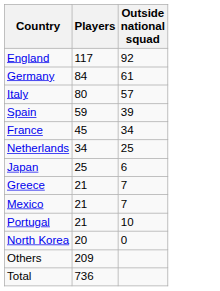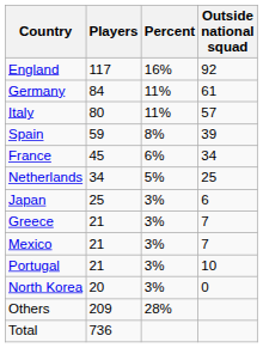 <table class="wikitable sortable">
 <tr>
 <th>Country</th>
 <th>Players</th>
+<th>Percent</th>
 <th>Outside <br> national <br> squad</th>
 </tr>
 <tr>
 <td> <a href='#'>England</a></td>
 <td>117</td>
+<td>16%</td>
 <td>92</td>
 </tr>
 <tr>
 <td> <a href='#'>Germany</a></td>
 <td>84</td>
+<td>11%</td>
 <td>61</td>
 </tr>
 <tr>
 <td> <a href='#'>Italy</a></td>
 <td>80</td>
+<td>11%</td>
 <td>57</td>
 </tr>
 <tr>
 <td> <a href='#'>Spain</a></td>
 <td>59</td>
+<td>8%</td>
 <td>39</td>
 </tr>
 <tr>
 <td> <a href='#'>France</a></td>
 <td>45</td>
+<td>6%</td>
 <td>34</td>
 </tr>
 <tr>
 <td> <a href='#'>Netherlands</a></td>
 <td>34</td>
+<td>5%</td>
 <td>25</td>
 </tr>
 <tr>
 <td> <a href='#'>Japan</a></td>
 <td>25</td>
+<td>3%</td>
 <td>6</td>
 </tr>
 <tr>
 <td> <a href='#'>Greece</a></td>
 <td>21</td>
+<td>3%</td>
 <td>7</td>
 </tr>
 <tr>
 <td> <a href='#'>Mexico</a></td>
 <td>21</td>
+<td>3%</td>
 <td>7</td>
 </tr>
 <tr>
 <td> <a href='#'>Portugal</a></td>
 <td>21</td>
+<td>3%</td>
 <td>10</td>
 </tr>
 <tr>
 <td> <a href='#'>North Korea</a></td>
 <td>20</td>
+<td>3%</td>
 <td>0</td>
 </tr>
 <tr class="unsortable">
 <td>Others</td>
 <td>209</td>
+<td>28%</td>
 <td></td>
 </tr>
 <tr class="unsortable">
 <td>Total</td>
 <td>736</td>
 <td></td>
+<td></td>
 </tr>
 </table>
